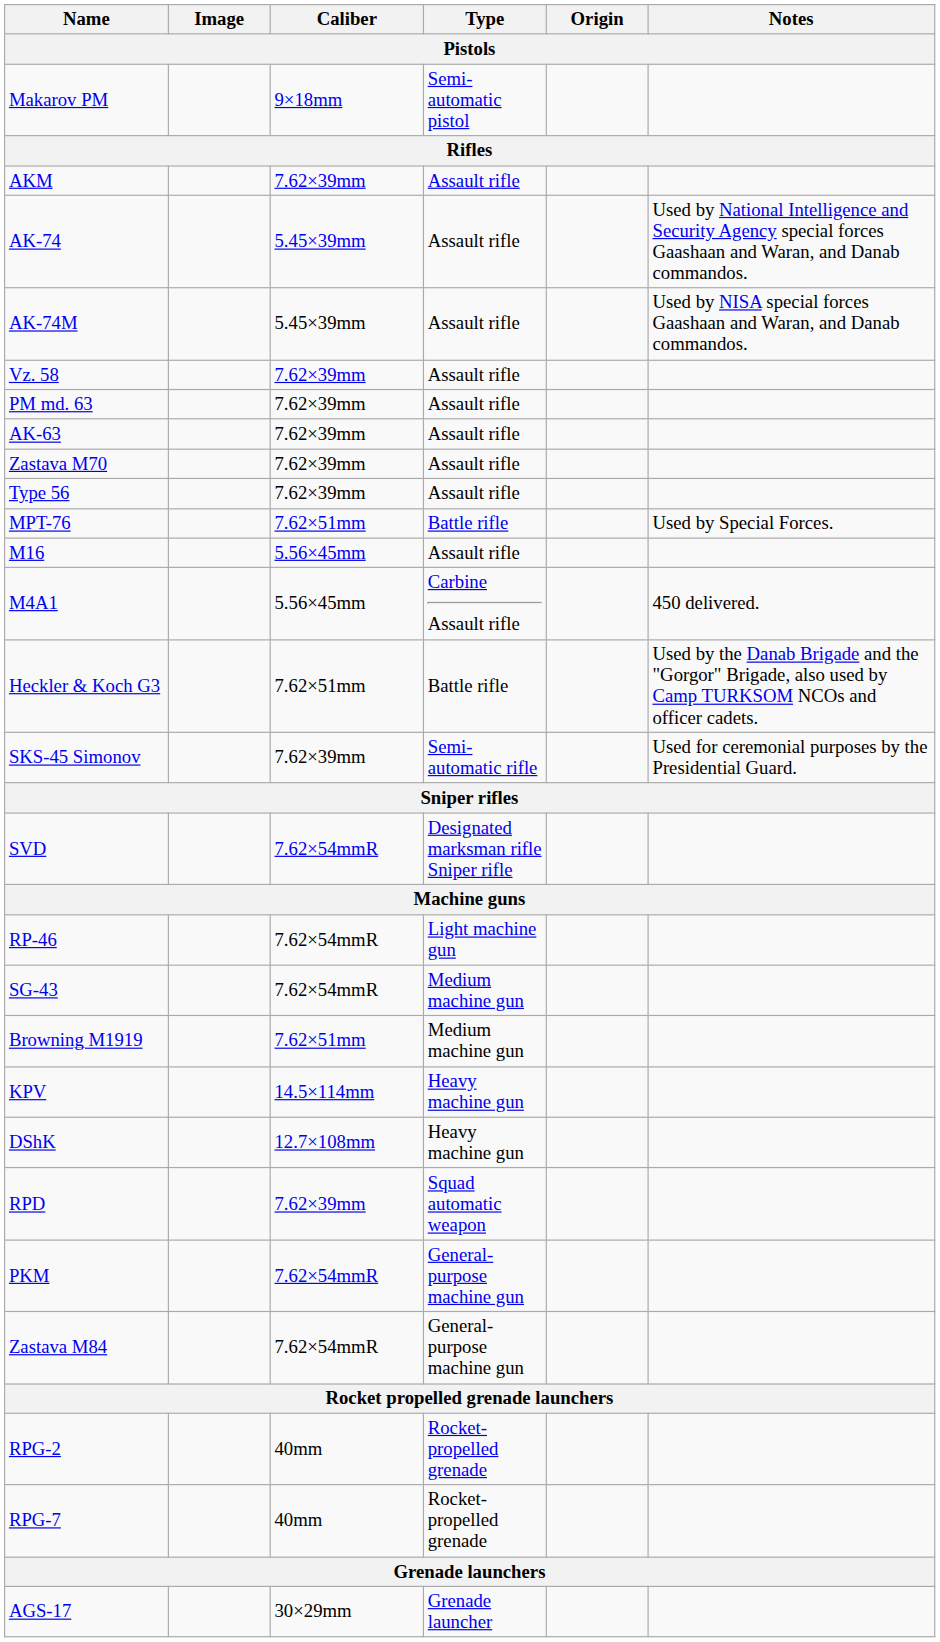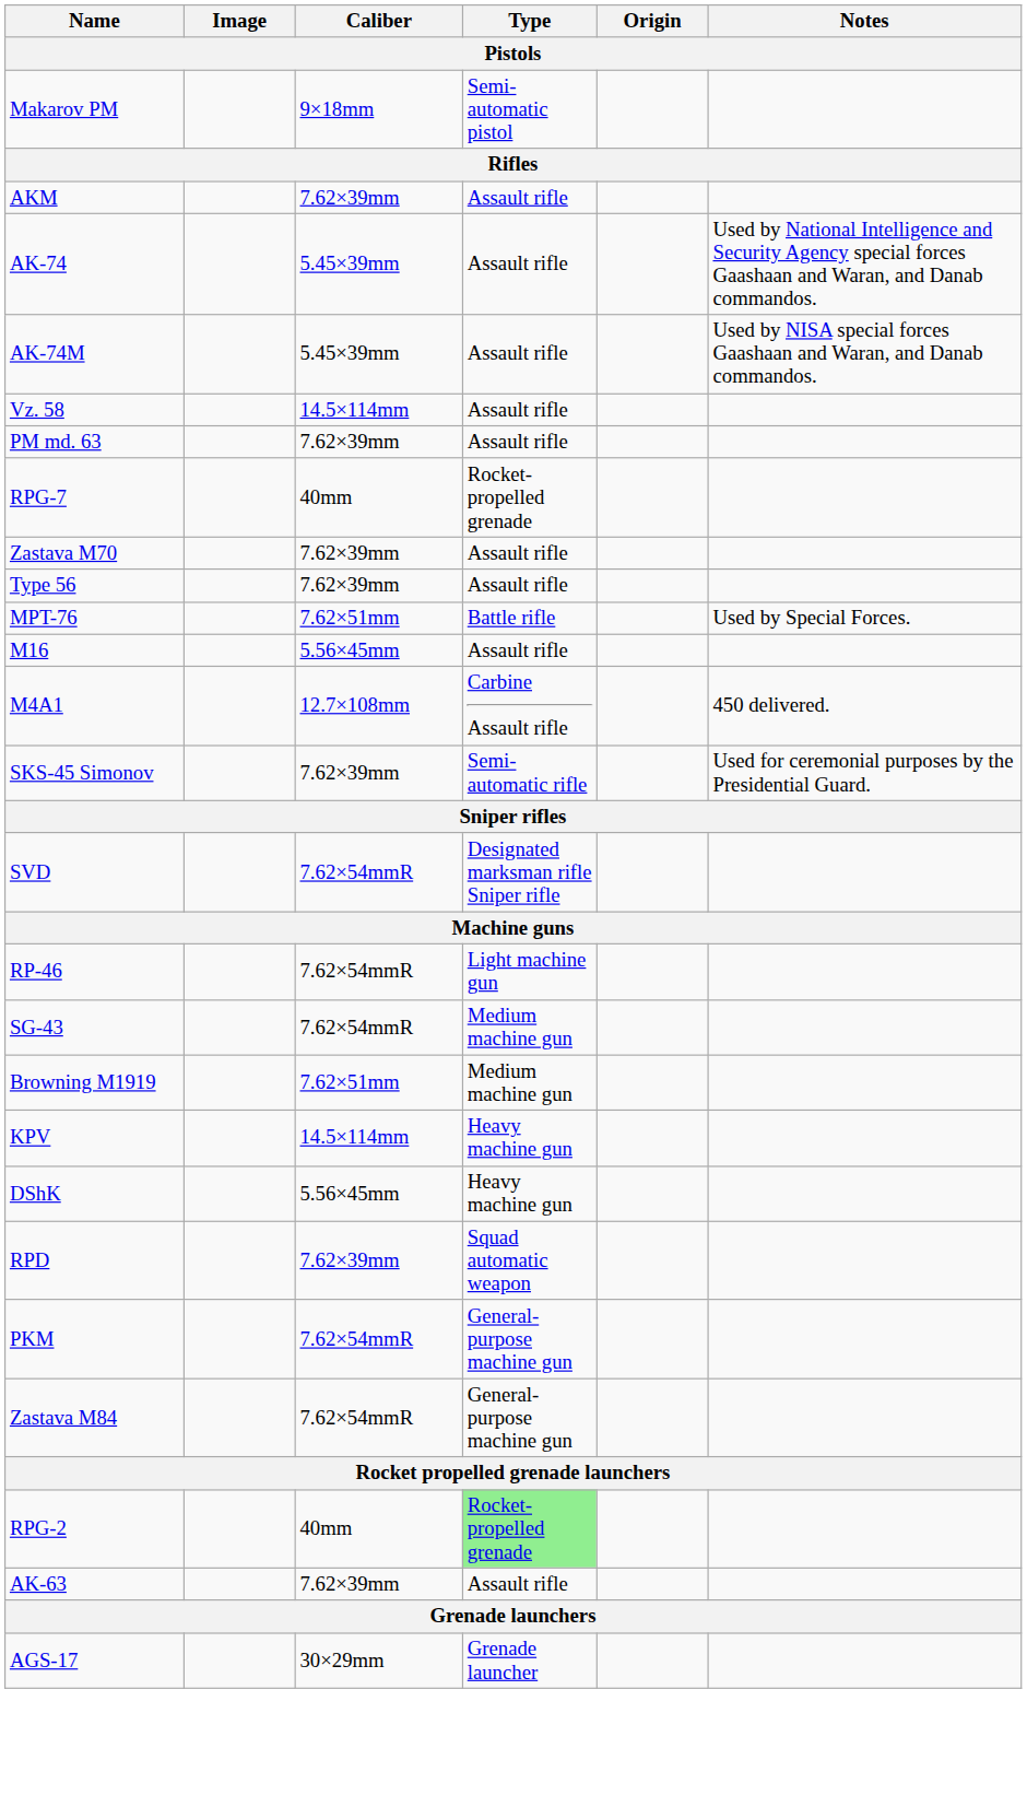 <table class="wikitable" style="width:90%;">
 <tr>
 <th width=16%>Name</th>
 <th width=10%>Image</th>
 <th width=15%>Caliber</th>
 <th width=12%>Type</th>
 <th width=10%>Origin</th>
 <th width=28%>Notes</th>
 </tr>
 <tr>
 <th colspan="6">Pistols</th>
 </tr>
 <tr>
 <td><a href='#'>Makarov PM</a></td>
 <td></td>
 <td><a href='#'>9×18mm</a></td>
 <td><a href='#'>Semi-automatic pistol</a></td>
 <td></td>
 <td></td>
 </tr>
 <tr>
 <th colspan="6">Rifles</th>
 </tr>
 <tr>
 <td><a href='#'>AKM</a></td>
 <td></td>
 <td><a href='#'>7.62×39mm</a></td>
 <td><a href='#'>Assault rifle</a></td>
 <td></td>
 <td></td>
 </tr>
 <tr>
 <td><a href='#'>AK-74</a></td>
 <td></td>
 <td><a href='#'>5.45×39mm</a></td>
 <td>Assault rifle</td>
 <td></td>
 <td>Used by <a href='#'>National Intelligence and Security Agency</a> special forces Gaashaan and Waran, and Danab commandos.</td>
 </tr>
 <tr>
 <td><a href='#'>AK-74M</a></td>
 <td></td>
 <td>5.45×39mm</td>
 <td>Assault rifle</td>
 <td></td>
 <td>Used by <a href='#'>NISA</a> special forces Gaashaan and Waran, and Danab commandos.</td>
 </tr>
 <tr>
 <td><a href='#'>Vz. 58</a></td>
 <td></td>
-<td><a href='#'>7.62×39mm</a></td>
+<td><a href='#'>14.5×114mm</a></td>
 <td>Assault rifle</td>
 <td></td>
 <td></td>
 </tr>
 <tr>
 <td><a href='#'>PM md. 63</a></td>
 <td></td>
 <td>7.62×39mm</td>
 <td>Assault rifle</td>
 <td></td>
 <td></td>
 </tr>
 <tr>
-<td><a href='#'>AK-63</a></td>
+<td><a href='#'>RPG-7</a></td>
 <td></td>
-<td>7.62×39mm</td>
-<td>Assault rifle</td>
+<td>40mm</td>
+<td>Rocket-propelled grenade</td>
 <td></td>
 <td></td>
 </tr>
 <tr>
 <td><a href='#'>Zastava M70</a></td>
 <td></td>
 <td>7.62×39mm</td>
 <td>Assault rifle</td>
 <td></td>
 <td></td>
 </tr>
 <tr>
 <td><a href='#'>Type 56</a></td>
 <td></td>
 <td>7.62×39mm</td>
 <td>Assault rifle</td>
 <td></td>
 <td></td>
 </tr>
 <tr>
 <td><a href='#'>MPT-76</a></td>
 <td></td>
 <td><a href='#'>7.62×51mm</a></td>
 <td><a href='#'>Battle rifle</a></td>
 <td></td>
 <td>Used by Special Forces. </td>
 </tr>
 <tr>
 <td><a href='#'>M16</a></td>
 <td></td>
 <td><a href='#'>5.56×45mm</a></td>
 <td>Assault rifle</td>
 <td></td>
 <td></td>
 </tr>
 <tr>
 <td><a href='#'>M4A1</a></td>
 <td></td>
-<td>5.56×45mm</td>
+<td><a href='#'>12.7×108mm</a></td>
 <td><a href='#'>Carbine</a><hr>Assault rifle</td>
 <td></td>
 <td>450 delivered.</td>
-</tr>
-<tr>
-<td><a href='#'>Heckler & Koch G3</a></td>
-<td></td>
-<td>7.62×51mm</td>
-<td>Battle rifle</td>
-<td></td>
-<td>Used by the <a href='#'>Danab Brigade</a> and the "Gorgor" Brigade, also used by <a href='#'>Camp TURKSOM</a> NCOs and officer cadets.</td>
 </tr>
 <tr>
 <td><a href='#'>SKS-45 Simonov</a></td>
 <td></td>
 <td>7.62×39mm</td>
 <td><a href='#'>Semi-automatic rifle</a></td>
 <td></td>
 <td>Used for ceremonial purposes by the Presidential Guard.</td>
 </tr>
 <tr>
 <th colspan="6">Sniper rifles</th>
 </tr>
 <tr>
 <td><a href='#'>SVD</a></td>
 <td></td>
 <td><a href='#'>7.62×54mmR</a></td>
 <td><a href='#'>Designated marksman rifle</a><br><a href='#'>Sniper rifle</a></td>
 <td></td>
 <td></td>
 </tr>
 <tr>
 <th colspan="6">Machine guns</th>
 </tr>
 <tr>
 <td><a href='#'>RP-46</a></td>
 <td></td>
 <td>7.62×54mmR</td>
 <td><a href='#'>Light machine gun</a></td>
 <td></td>
 <td></td>
 </tr>
 <tr>
 <td><a href='#'>SG-43</a></td>
 <td></td>
 <td>7.62×54mmR</td>
 <td><a href='#'>Medium machine gun</a></td>
 <td></td>
 <td></td>
 </tr>
 <tr>
 <td><a href='#'>Browning M1919</a></td>
 <td></td>
 <td><a href='#'>7.62×51mm</a></td>
 <td>Medium machine gun</td>
 <td></td>
 <td></td>
 </tr>
 <tr>
 <td><a href='#'>KPV</a></td>
 <td></td>
 <td><a href='#'>14.5×114mm</a></td>
 <td><a href='#'>Heavy machine gun</a></td>
 <td></td>
 <td></td>
 </tr>
 <tr>
 <td><a href='#'>DShK</a></td>
 <td></td>
-<td><a href='#'>12.7×108mm</a></td>
+<td>5.56×45mm</td>
 <td>Heavy machine gun</td>
 <td></td>
 <td></td>
 </tr>
 <tr>
 <td><a href='#'>RPD</a></td>
 <td></td>
 <td><a href='#'>7.62×39mm</a></td>
 <td><a href='#'>Squad automatic weapon</a></td>
 <td></td>
 <td></td>
 </tr>
 <tr>
 <td><a href='#'>PKM</a></td>
 <td></td>
 <td><a href='#'>7.62×54mmR</a></td>
 <td><a href='#'>General-purpose machine gun</a></td>
 <td></td>
 <td></td>
 </tr>
 <tr>
 <td><a href='#'>Zastava M84</a></td>
 <td></td>
 <td>7.62×54mmR</td>
 <td>General-purpose machine gun</td>
 <td></td>
 <td></td>
 </tr>
 <tr>
 <th colspan="6">Rocket propelled grenade launchers</th>
 </tr>
 <tr>
 <td><a href='#'>RPG-2</a></td>
 <td></td>
 <td>40mm</td>
-<td><a href='#'>Rocket-propelled grenade</a></td>
+<td style="background: lightgreen;"><a href='#'>Rocket-propelled grenade</a></td>
 <td></td>
 <td></td>
 </tr>
 <tr>
-<td><a href='#'>RPG-7</a></td>
+<td><a href='#'>AK-63</a></td>
 <td></td>
-<td>40mm</td>
-<td>Rocket-propelled grenade</td>
+<td>7.62×39mm</td>
+<td>Assault rifle</td>
 <td></td>
 <td></td>
 </tr>
 <tr>
 <th colspan="6">Grenade launchers</th>
 </tr>
 <tr>
 <td><a href='#'>AGS-17</a></td>
 <td></td>
 <td>30×29mm</td>
 <td><a href='#'>Grenade launcher</a></td>
 <td></td>
 <td></td>
 </tr>
 </table>
